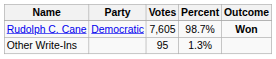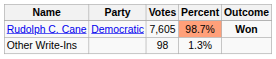 <table class="wikitable" style="text-align:center">
 <tr>
 <th>Name</th>
 <th>Party</th>
 <th>Votes</th>
 <th>Percent</th>
 <th>Outcome</th>
 </tr>
 <tr>
 </tr>
 <tr>
 <td align="left"><a href='#'>Rudolph C. Cane</a></td>
 <td><a href='#'>Democratic</a></td>
 <td>7,605</td>
-<td>98.7%</td>
+<td style="background: lightsalmon;">98.7%</td>
 <td><strong>Won</strong></td>
 </tr>
 <tr>
 <td align="left">Other Write-Ins</td>
 <td></td>
-<td>95</td>
+<td>98</td>
 <td>1.3%</td>
 <td></td>
 </tr>
 </table>
